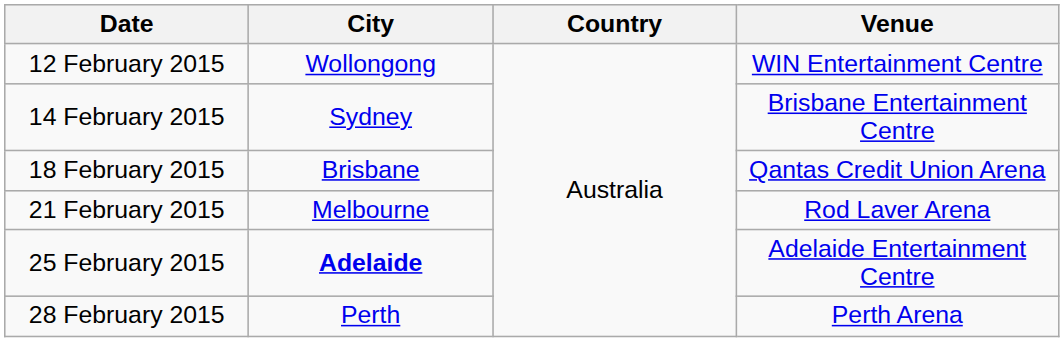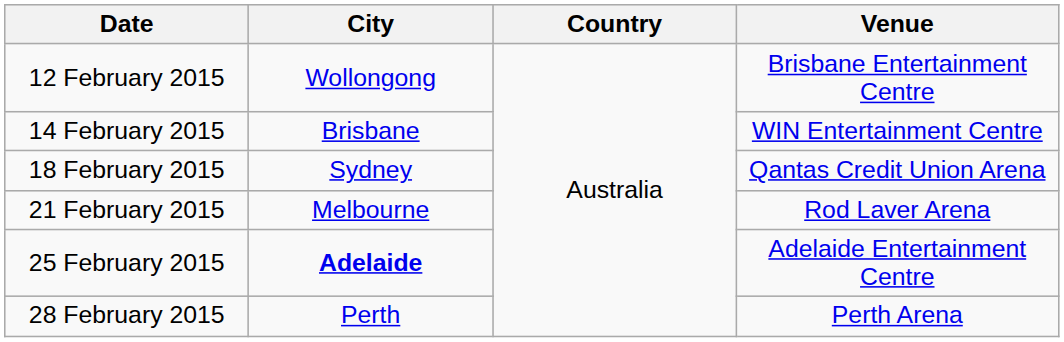 <table class="wikitable" style="text-align:center;">
 <tr>
 <th width="150">Date</th>
 <th width="150">City</th>
 <th width="150">Country</th>
 <th width="200">Venue</th>
 </tr>
 <tr>
 <td>12 February 2015</td>
 <td><a href='#'>Wollongong</a></td>
 <td rowspan="6">Australia</td>
+<td><a href='#'>Brisbane Entertainment Centre</a></td>
+</tr>
+<tr>
+<td>14 February 2015</td>
+<td><a href='#'>Brisbane</a></td>
 <td><a href='#'>WIN Entertainment Centre</a></td>
 </tr>
 <tr>
-<td>14 February 2015</td>
+<td>18 February 2015</td>
 <td><a href='#'>Sydney</a></td>
-<td><a href='#'>Brisbane Entertainment Centre</a></td>
-</tr>
-<tr>
-<td>18 February 2015</td>
-<td><a href='#'>Brisbane</a></td>
 <td><a href='#'>Qantas Credit Union Arena</a></td>
 </tr>
 <tr>
 <td>21 February 2015</td>
 <td><a href='#'>Melbourne</a></td>
 <td><a href='#'>Rod Laver Arena</a></td>
 </tr>
 <tr>
 <td>25 February 2015</td>
 <td><strong><a href='#'>Adelaide</a></strong></td>
 <td><a href='#'>Adelaide Entertainment Centre</a></td>
 </tr>
 <tr>
 <td>28 February 2015</td>
 <td><a href='#'>Perth</a></td>
 <td><a href='#'>Perth Arena</a></td>
 </tr>
 </table>
